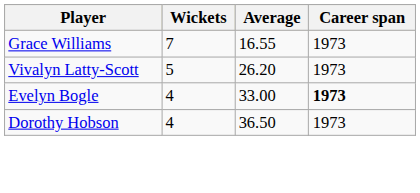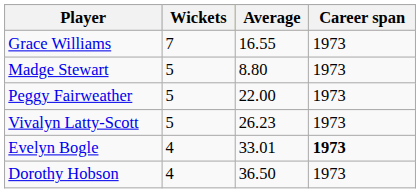 <table class="wikitable"  style="width: 400px;">
 <tr bgcolor=#bdb76b>
 <th>Player</th>
 <th>Wickets</th>
 <th>Average</th>
 <th>Career span</th>
 </tr>
 <tr>
 <td><a href='#'>Grace Williams</a></td>
 <td>7</td>
 <td>16.55</td>
 <td>1973</td>
 </tr>
 <tr>
+<td><a href='#'>Madge Stewart</a></td>
+<td>5</td>
+<td>8.80</td>
+<td>1973</td>
+</tr>
+<tr>
+<td><a href='#'>Peggy Fairweather</a></td>
+<td>5</td>
+<td>22.00</td>
+<td>1973</td>
+</tr>
+<tr>
 <td><a href='#'>Vivalyn Latty-Scott</a></td>
 <td>5</td>
-<td>26.20</td>
+<td>26.23</td>
 <td>1973</td>
 </tr>
 <tr>
 <td><a href='#'>Evelyn Bogle</a></td>
 <td>4</td>
-<td>33.00</td>
+<td>33.01</td>
 <td><strong>1973</strong></td>
 </tr>
 <tr>
 <td><a href='#'>Dorothy Hobson</a></td>
 <td>4</td>
 <td>36.50</td>
 <td>1973</td>
 </tr>
 </table>
